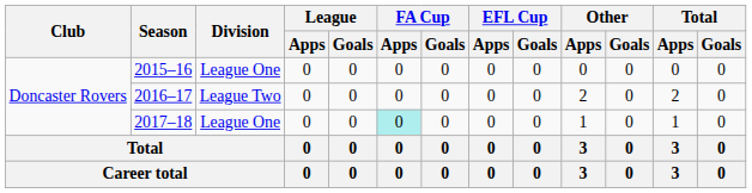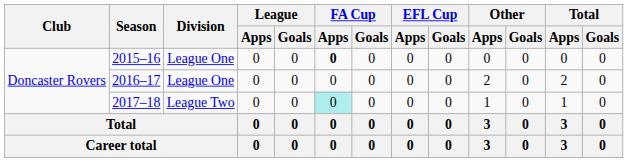 <table class="wikitable" style="text-align:center;">
 <tr>
 <th rowspan="2">Club</th>
 <th rowspan="2">Season</th>
 <th rowspan="2">Division</th>
 <th colspan="2">League</th>
 <th colspan="2"><a href='#'>FA Cup</a></th>
 <th colspan="2"><a href='#'>EFL Cup</a></th>
 <th colspan="2">Other</th>
 <th colspan="2">Total</th>
 </tr>
 <tr>
 <th>Apps</th>
 <th>Goals</th>
 <th>Apps</th>
 <th>Goals</th>
 <th>Apps</th>
 <th>Goals</th>
 <th>Apps</th>
 <th>Goals</th>
 <th>Apps</th>
 <th>Goals</th>
 </tr>
 <tr>
 <td rowspan=3><a href='#'>Doncaster Rovers</a></td>
 <td><a href='#'>2015–16</a></td>
 <td><a href='#'>League One</a></td>
 <td>0</td>
 <td>0</td>
-<td>0</td>
+<td><strong>0</strong></td>
 <td>0</td>
 <td>0</td>
 <td>0</td>
 <td>0</td>
 <td>0</td>
 <td>0</td>
 <td>0</td>
 </tr>
 <tr>
 <td><a href='#'>2016–17</a></td>
-<td><a href='#'>League Two</a></td>
+<td><a href='#'>League One</a></td>
 <td>0</td>
 <td>0</td>
 <td>0</td>
 <td>0</td>
 <td>0</td>
 <td>0</td>
 <td>2</td>
 <td>0</td>
 <td>2</td>
 <td>0</td>
 </tr>
 <tr>
 <td><a href='#'>2017–18</a></td>
-<td><a href='#'>League One</a></td>
+<td><a href='#'>League Two</a></td>
 <td>0</td>
 <td>0</td>
 <td style="background: paleturquoise;">0</td>
 <td>0</td>
 <td>0</td>
 <td>0</td>
 <td>1</td>
 <td>0</td>
 <td>1</td>
 <td>0</td>
 </tr>
 <tr>
 <th colspan="3">Total</th>
 <th>0</th>
 <th>0</th>
 <th>0</th>
 <th>0</th>
 <th>0</th>
 <th>0</th>
 <th>3</th>
 <th>0</th>
 <th>3</th>
 <th>0</th>
 </tr>
 <tr>
 <th colspan="3">Career total</th>
 <th>0</th>
 <th>0</th>
 <th>0</th>
 <th>0</th>
 <th>0</th>
 <th>0</th>
 <th>3</th>
 <th>0</th>
 <th>3</th>
 <th>0</th>
 </tr>
 </table>
